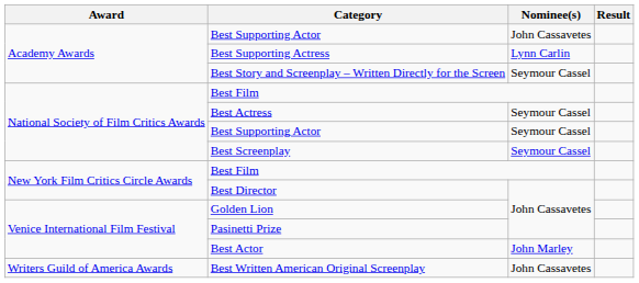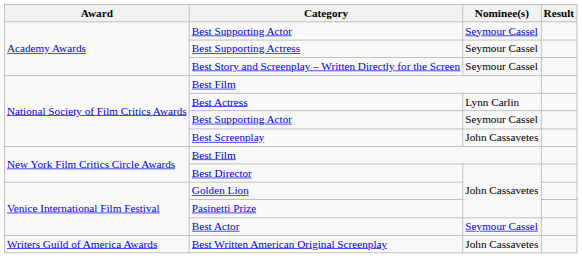 <table class="wikitable plainrowheaders">
 <tr>
 <th>Award</th>
 <th>Category</th>
 <th>Nominee(s)</th>
 <th>Result</th>
 </tr>
 <tr>
 <td rowspan="3"><a href='#'>Academy Awards</a></td>
 <td><a href='#'>Best Supporting Actor</a></td>
-<td>John Cassavetes</td>
+<td><a href='#'>Seymour Cassel</a></td>
 <td></td>
 </tr>
 <tr>
 <td><a href='#'>Best Supporting Actress</a></td>
-<td><a href='#'>Lynn Carlin</a></td>
+<td>Seymour Cassel</td>
 <td></td>
 </tr>
 <tr>
 <td><a href='#'>Best Story and Screenplay – Written Directly for the Screen</a></td>
 <td>Seymour Cassel</td>
 <td></td>
 </tr>
 <tr>
 <td rowspan="4"><a href='#'>National Society of Film Critics Awards</a></td>
 <td colspan="2"><a href='#'>Best Film</a></td>
 <td></td>
 </tr>
 <tr>
 <td><a href='#'>Best Actress</a></td>
-<td>Seymour Cassel</td>
+<td>Lynn Carlin</td>
 <td></td>
 </tr>
 <tr>
 <td><a href='#'>Best Supporting Actor</a></td>
 <td>Seymour Cassel</td>
 <td></td>
 </tr>
 <tr>
 <td><a href='#'>Best Screenplay</a></td>
-<td><a href='#'>Seymour Cassel</a></td>
+<td>John Cassavetes</td>
 <td></td>
 </tr>
 <tr>
 <td rowspan="2"><a href='#'>New York Film Critics Circle Awards</a></td>
 <td colspan="2"><a href='#'>Best Film</a></td>
 <td></td>
 </tr>
 <tr>
 <td><a href='#'>Best Director</a></td>
 <td rowspan="3">John Cassavetes</td>
 <td></td>
 </tr>
 <tr>
 <td rowspan="3"><a href='#'>Venice International Film Festival</a></td>
 <td><a href='#'>Golden Lion</a></td>
 <td></td>
 </tr>
 <tr>
 <td><a href='#'>Pasinetti Prize</a></td>
 <td></td>
 </tr>
 <tr>
 <td><a href='#'>Best Actor</a></td>
-<td><a href='#'>John Marley</a></td>
+<td><a href='#'>Seymour Cassel</a></td>
 <td></td>
 </tr>
 <tr>
 <td><a href='#'>Writers Guild of America Awards</a></td>
 <td><a href='#'>Best Written American Original Screenplay</a></td>
 <td>John Cassavetes</td>
 <td></td>
 </tr>
 </table>
